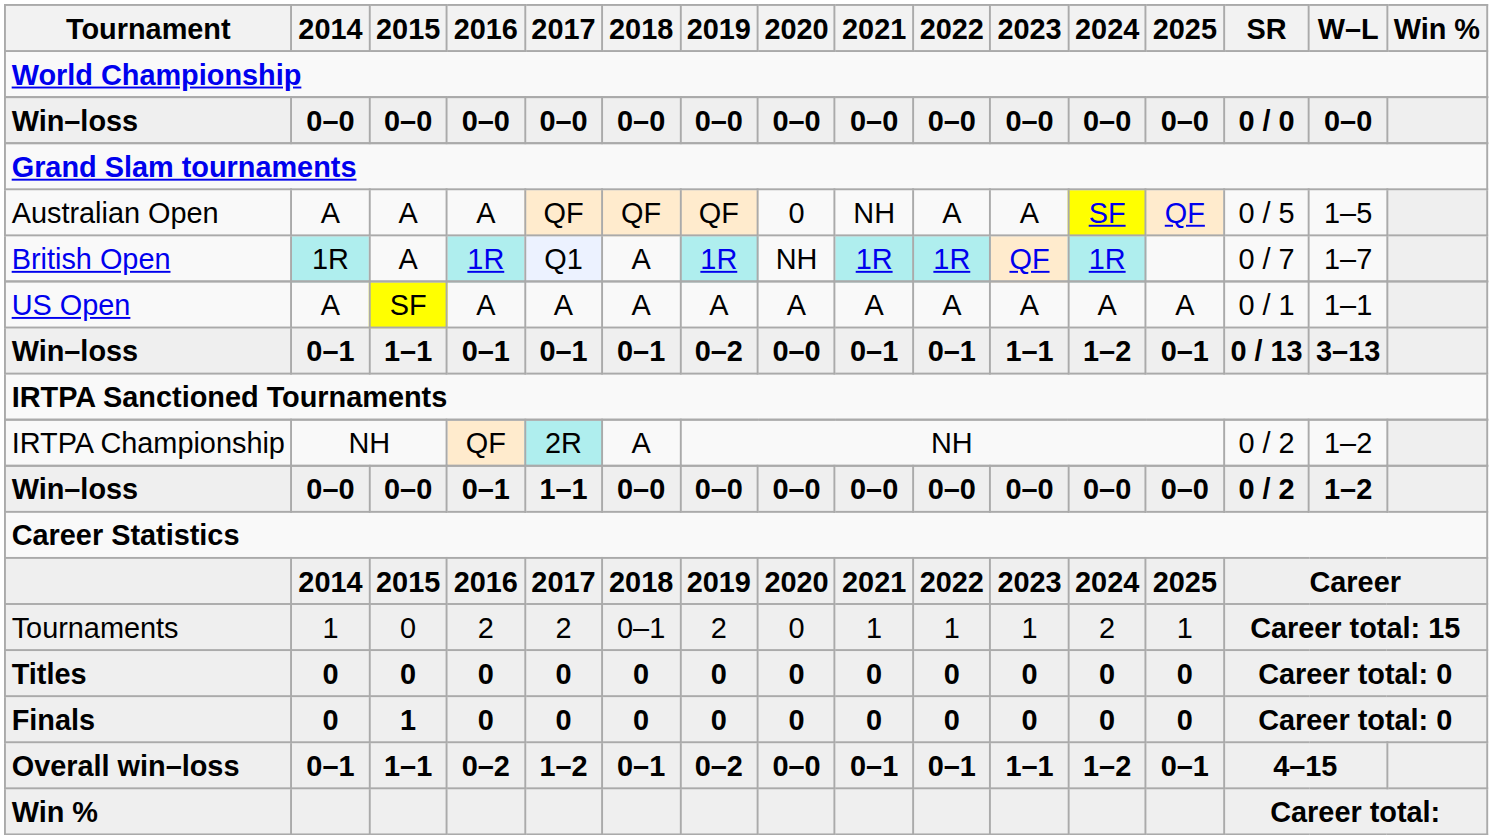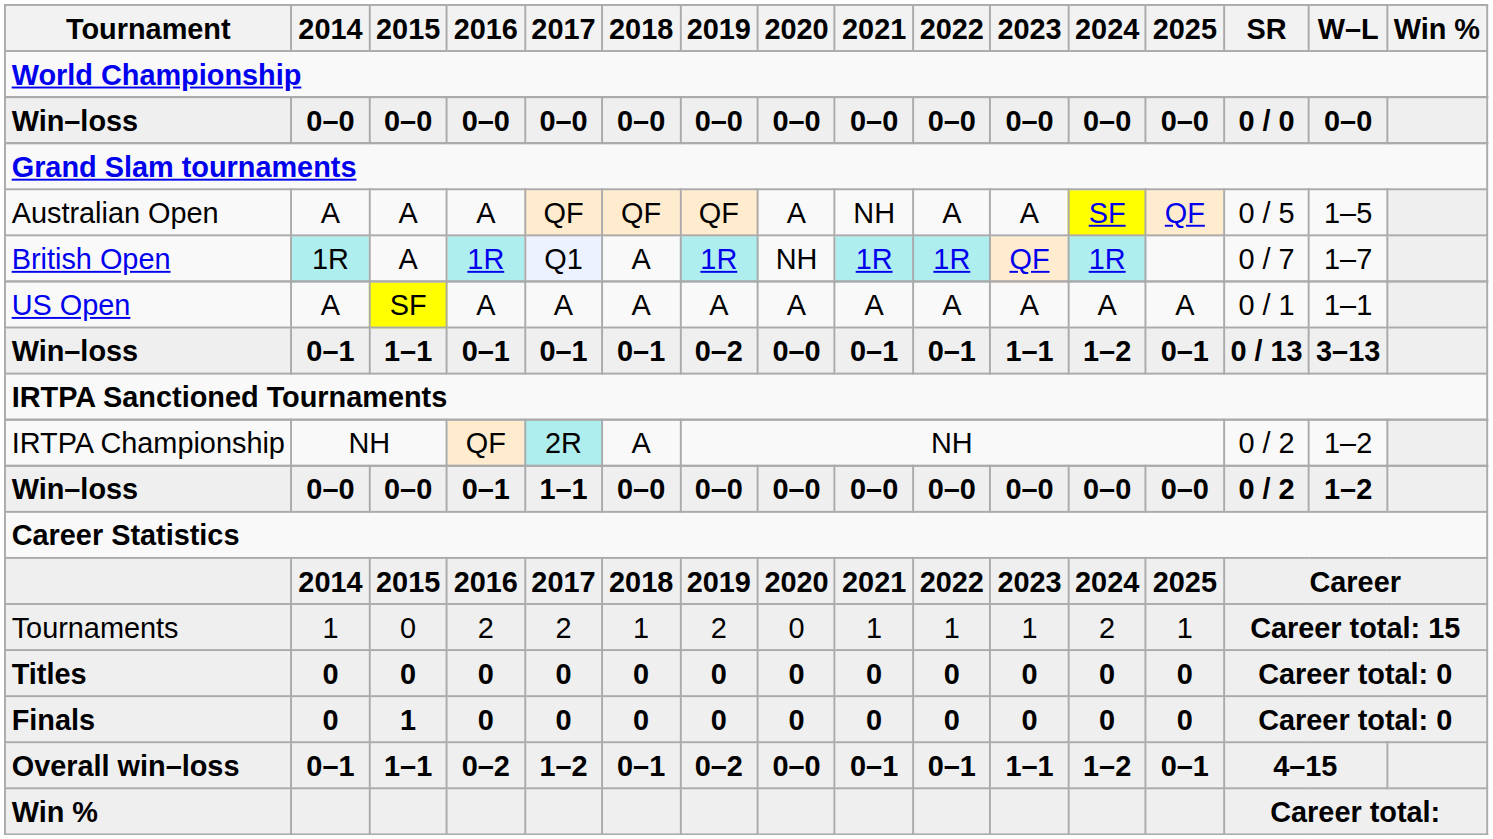 <table class="wikitable nowrap" style=text-align:center;font-size:94%>
 <tr>
 <th>Tournament</th>
 <th>2014</th>
 <th>2015</th>
 <th>2016</th>
 <th>2017</th>
 <th>2018</th>
 <th>2019</th>
 <th>2020</th>
 <th>2021</th>
 <th>2022</th>
 <th>2023</th>
 <th>2024</th>
 <th>2025</th>
 <th>SR</th>
 <th>W–L</th>
 <th>Win %</th>
 </tr>
 <tr>
 <td colspan="16" style="text-align:left"><strong><a href='#'>World Championship</a></strong></td>
 </tr>
 <tr>
 </tr>
 <tr style=font-weight:bold;background:#efefef>
 <td style=text-align:left>Win–loss</td>
 <td>0–0</td>
 <td>0–0</td>
 <td>0–0</td>
 <td>0–0</td>
 <td>0–0</td>
 <td>0–0</td>
 <td>0–0</td>
 <td>0–0</td>
 <td>0–0</td>
 <td>0–0</td>
 <td>0–0</td>
 <td>0–0</td>
 <td>0 / 0</td>
 <td>0–0</td>
 <td bgcolor=efefef></td>
 </tr>
 <tr style=font-weight:bold;background:#efefef>
 </tr>
 <tr>
 <td colspan="16" style="text-align:left"><strong><a href='#'>Grand Slam tournaments</a></strong></td>
 </tr>
 <tr>
 <td align=left>Australian Open</td>
 <td>A</td>
 <td>A</td>
 <td>A</td>
 <td bgcolor=ffebcd>QF</td>
 <td bgcolor=ffebcd>QF</td>
 <td bgcolor=ffebcd>QF</td>
-<td>0</td>
+<td>A</td>
 <td>NH</td>
 <td>A</td>
 <td>A</td>
 <td style="background:yellow;"><a href='#'>SF</a></td>
 <td bgcolor=ffebcd><a href='#'>QF</a></td>
 <td>0 / 5</td>
 <td>1–5</td>
 <td bgcolor=efefef></td>
 </tr>
 <tr>
 <td align=left><a href='#'>British Open</a></td>
 <td bgcolor=afeeee>1R</td>
 <td>A</td>
 <td bgcolor=afeeee><a href='#'>1R</a></td>
 <td bgcolor=ecf2ff>Q1</td>
 <td>A</td>
 <td bgcolor=afeeee><a href='#'>1R</a></td>
 <td>NH</td>
 <td bgcolor=afeeee><a href='#'>1R</a></td>
 <td bgcolor=afeeee><a href='#'>1R</a></td>
 <td bgcolor=ffebcd><a href='#'>QF</a></td>
 <td bgcolor=afeeee><a href='#'>1R</a></td>
 <td></td>
 <td>0 / 7</td>
 <td>1–7</td>
 <td bgcolor=efefef></td>
 </tr>
 <tr>
 </tr>
 <tr>
 <td align=left><a href='#'>US Open</a></td>
 <td>A</td>
 <td style="background:yellow;">SF</td>
 <td>A</td>
 <td>A</td>
 <td>A</td>
 <td>A</td>
 <td>A</td>
 <td>A</td>
 <td>A</td>
 <td>A</td>
 <td>A</td>
 <td>A</td>
 <td>0 / 1</td>
 <td>1–1</td>
 <td bgcolor=efefef></td>
 </tr>
 <tr style=font-weight:bold;background:#efefef>
 <td style=text-align:left>Win–loss</td>
 <td>0–1</td>
 <td>1–1</td>
 <td>0–1</td>
 <td>0–1</td>
 <td>0–1</td>
 <td>0–2</td>
 <td>0–0</td>
 <td>0–1</td>
 <td>0–1</td>
 <td>1–1</td>
 <td>1–2</td>
 <td>0–1</td>
 <td>0 / 13</td>
 <td>3–13</td>
 <td bgcolor=efefef></td>
 </tr>
 <tr>
 <td colspan="16" style="text-align:left"><strong>IRTPA Sanctioned Tournaments</strong></td>
 </tr>
 <tr>
 </tr>
 <tr>
 </tr>
 <tr>
 <td align=left>IRTPA Championship</td>
 <td colspan=2>NH</td>
 <td bgcolor=ffebcd>QF</td>
 <td bgcolor=afeeee>2R</td>
 <td>A</td>
 <td colspan=7>NH</td>
 <td>0 / 2</td>
 <td>1–2</td>
 <td bgcolor=efefef></td>
 </tr>
 <tr>
 </tr>
 <tr style=font-weight:bold;background:#efefef>
 <td style=text-align:left>Win–loss</td>
 <td>0–0</td>
 <td>0–0</td>
 <td>0–1</td>
 <td>1–1</td>
 <td>0–0</td>
 <td>0–0</td>
 <td>0–0</td>
 <td>0–0</td>
 <td>0–0</td>
 <td>0–0</td>
 <td>0–0</td>
 <td>0–0</td>
 <td>0 / 2</td>
 <td>1–2</td>
 <td bgcolor=efefef></td>
 </tr>
 <tr>
 <td colspan="16" style="text-align:left"><strong>Career Statistics</strong></td>
 </tr>
 <tr style="font-weight:bold;background:#EFEFEF;">
 <td></td>
 <td>2014</td>
 <td>2015</td>
 <td>2016</td>
 <td>2017</td>
 <td>2018</td>
 <td>2019</td>
 <td>2020</td>
 <td>2021</td>
 <td>2022</td>
 <td>2023</td>
 <td>2024</td>
 <td>2025</td>
 <td colspan=3>Career</td>
 </tr>
 <tr style="background:#EFEFEF">
 <td align=left>Tournaments</td>
 <td>1</td>
 <td>0</td>
 <td>2</td>
 <td>2</td>
-<td>0–1</td>
+<td>1</td>
 <td>2</td>
 <td>0</td>
 <td>1</td>
 <td>1</td>
 <td>1</td>
 <td>2</td>
 <td>1</td>
 <td colspan="3"><strong>Career total: 15</strong></td>
 </tr>
 <tr style=font-weight:bold;background:#efefef>
 <td style=text-align:left>Titles</td>
 <td>0</td>
 <td>0</td>
 <td>0</td>
 <td>0</td>
 <td>0</td>
 <td>0</td>
 <td>0</td>
 <td>0</td>
 <td>0</td>
 <td>0</td>
 <td>0</td>
 <td>0</td>
 <td colspan="3"><strong>Career total: 0</strong></td>
 </tr>
 <tr style=font-weight:bold;background:#efefef>
 <td style=text-align:left>Finals</td>
 <td>0</td>
 <td>1</td>
 <td>0</td>
 <td>0</td>
 <td>0</td>
 <td>0</td>
 <td>0</td>
 <td>0</td>
 <td>0</td>
 <td>0</td>
 <td>0</td>
 <td>0</td>
 <td colspan="3"><strong>Career total: 0</strong></td>
 </tr>
 <tr style=font-weight:bold;background:#efefef>
 <td style=text-align:left>Overall win–loss</td>
 <td>0–1</td>
 <td>1–1</td>
 <td>0–2</td>
 <td>1–2</td>
 <td>0–1</td>
 <td>0–2</td>
 <td>0–0</td>
 <td>0–1</td>
 <td>0–1</td>
 <td>1–1</td>
 <td>1–2</td>
 <td>0–1</td>
 <td colspan="2">4–15</td>
 <td></td>
 </tr>
 <tr style=font-weight:bold;background:#efefef>
 <td align=left>Win %</td>
 <td></td>
 <td></td>
 <td></td>
 <td></td>
 <td></td>
 <td></td>
 <td></td>
 <td></td>
 <td></td>
 <td></td>
 <td></td>
 <td></td>
 <td colspan="3"><strong>Career total: </strong></td>
 </tr>
 </table>
